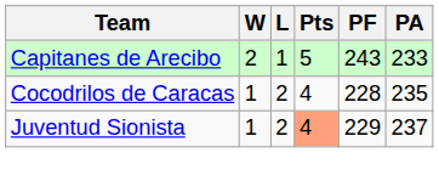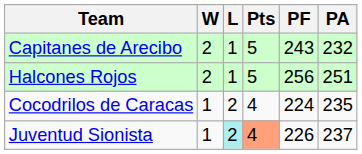 <table class="wikitable">
 <tr>
 <th>Team</th>
 <th>W</th>
 <th>L</th>
 <th>Pts</th>
 <th>PF</th>
 <th>PA</th>
 </tr>
 <tr bgcolor="ccffcc">
 <td> <a href='#'>Capitanes de Arecibo</a></td>
 <td>2</td>
 <td>1</td>
 <td>5</td>
 <td>243</td>
-<td>233</td>
+<td>232</td>
+</tr>
+<tr bgcolor="ccffcc">
+<td> <a href='#'>Halcones Rojos</a></td>
+<td>2</td>
+<td>1</td>
+<td>5</td>
+<td>256</td>
+<td>251</td>
 </tr>
 <tr>
 <td> <a href='#'>Cocodrilos de Caracas</a></td>
 <td>1</td>
 <td>2</td>
 <td>4</td>
-<td>228</td>
+<td>224</td>
 <td>235</td>
 </tr>
 <tr>
 <td> <a href='#'>Juventud Sionista</a></td>
 <td>1</td>
-<td>2</td>
+<td style="background: paleturquoise;">2</td>
 <td style="background: lightsalmon;">4</td>
-<td>229</td>
+<td>226</td>
 <td>237</td>
 </tr>
 </table>
